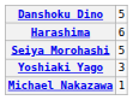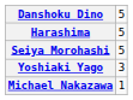 <table class="wikitable" style="margin: 1em auto 1em auto;text-align:center">
 <tr>
 <th><a href='#'>Danshoku Dino</a></th>
 <td>5</td>
 </tr>
 <tr>
 <th><a href='#'>Harashima</a></th>
-<td>6</td>
+<td>5</td>
 </tr>
 <tr>
 <th><a href='#'>Seiya Morohashi</a></th>
 <td>5</td>
 </tr>
 <tr>
 <th><a href='#'>Yoshiaki Yago</a></th>
 <td>3</td>
 </tr>
 <tr>
 <th><a href='#'>Michael Nakazawa</a></th>
 <td>1</td>
 </tr>
 </table>
